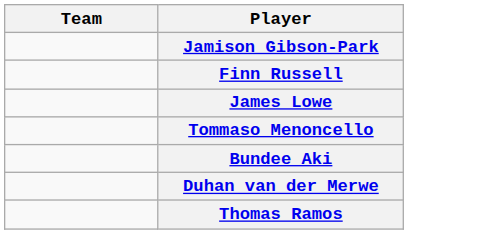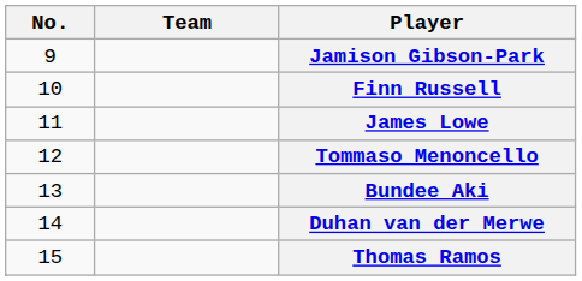 <table class="wikitable" style="text-align:center">
 <tr>
+<th width=50>No.</th>
 <th width=110>Team</th>
 <th width=180>Player</th>
 </tr>
 <tr>
+<td>9</td>
 <td align=left></td>
 <th><a href='#'>Jamison Gibson-Park</a></th>
 </tr>
 <tr>
+<td>10</td>
 <td align=left></td>
 <th><a href='#'>Finn Russell</a></th>
 </tr>
 <tr>
+<td>11</td>
 <td align=left></td>
 <th><a href='#'>James Lowe</a></th>
 </tr>
 <tr>
+<td>12</td>
 <td align=left></td>
 <th><a href='#'>Tommaso Menoncello</a></th>
 </tr>
 <tr>
+<td>13</td>
 <td align=left></td>
 <th><a href='#'>Bundee Aki</a></th>
 </tr>
 <tr>
+<td>14</td>
 <td align=left></td>
 <th><a href='#'>Duhan van der Merwe</a></th>
 </tr>
 <tr>
+<td>15</td>
 <td align=left></td>
 <th><a href='#'>Thomas Ramos</a></th>
 </tr>
 </table>
